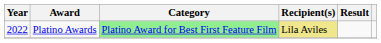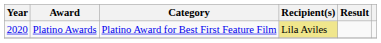 <table class="wikitable plainrowheaders sortable">
 <tr>
 <th scope="col">Year</th>
 <th scope="col">Award</th>
 <th scope="col">Category</th>
 <th scope="col">Recipient(s)</th>
 <th scope="col">Result</th>
 <th scope="col" class="unsortable"></th>
 </tr>
 <tr>
-<td><a href='#'>2022</a></td>
+<td><a href='#'>2020</a></td>
 <td><a href='#'>Platino Awards</a></td>
-<td style="background: lightgreen;"><a href='#'>Platino Award for Best First Feature Film</a></td>
+<td><a href='#'>Platino Award for Best First Feature Film</a></td>
 <td style="background: khaki;">Lila Aviles</td>
 <td></td>
 <td style="text-align:center;"></td>
 </tr>
 <tr>
 </tr>
 </table>
